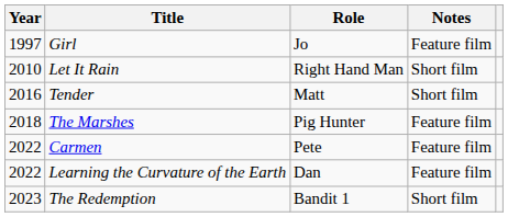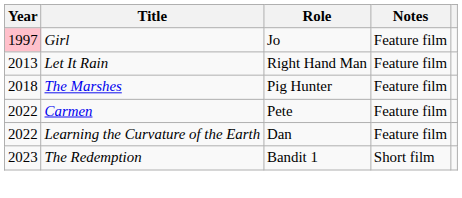 <table class="wikitable">
 <tr>
 <th>Year</th>
 <th>Title</th>
 <th>Role</th>
 <th>Notes</th>
 <th></th>
 </tr>
 <tr>
-<td>1997</td>
+<td style="background: pink;">1997</td>
 <td><em>Girl</em></td>
 <td>Jo</td>
 <td>Feature film</td>
 <td></td>
 </tr>
 <tr>
-<td>2010</td>
+<td>2013</td>
 <td><em>Let It Rain</em></td>
 <td>Right Hand Man</td>
-<td>Short film</td>
-<td align="center"></td>
-</tr>
-<tr>
-<td>2016</td>
-<td><em>Tender</em></td>
-<td>Matt</td>
-<td>Short film</td>
+<td>Feature film</td>
 <td align="center"></td>
 </tr>
 <tr>
 <td>2018</td>
 <td><em><a href='#'>The Marshes</a></em></td>
 <td>Pig Hunter</td>
 <td>Feature film</td>
 <td align="center"></td>
 </tr>
 <tr>
 <td>2022</td>
 <td><em><a href='#'>Carmen</a></em></td>
 <td>Pete</td>
 <td>Feature film</td>
 <td></td>
 </tr>
 <tr>
 <td>2022</td>
 <td><em>Learning the Curvature of the Earth</em></td>
 <td>Dan</td>
 <td>Feature film</td>
 <td align="center"></td>
 </tr>
 <tr>
 <td>2023</td>
 <td><em>The Redemption</em></td>
 <td>Bandit 1</td>
 <td>Short film</td>
 <td></td>
 </tr>
 </table>
